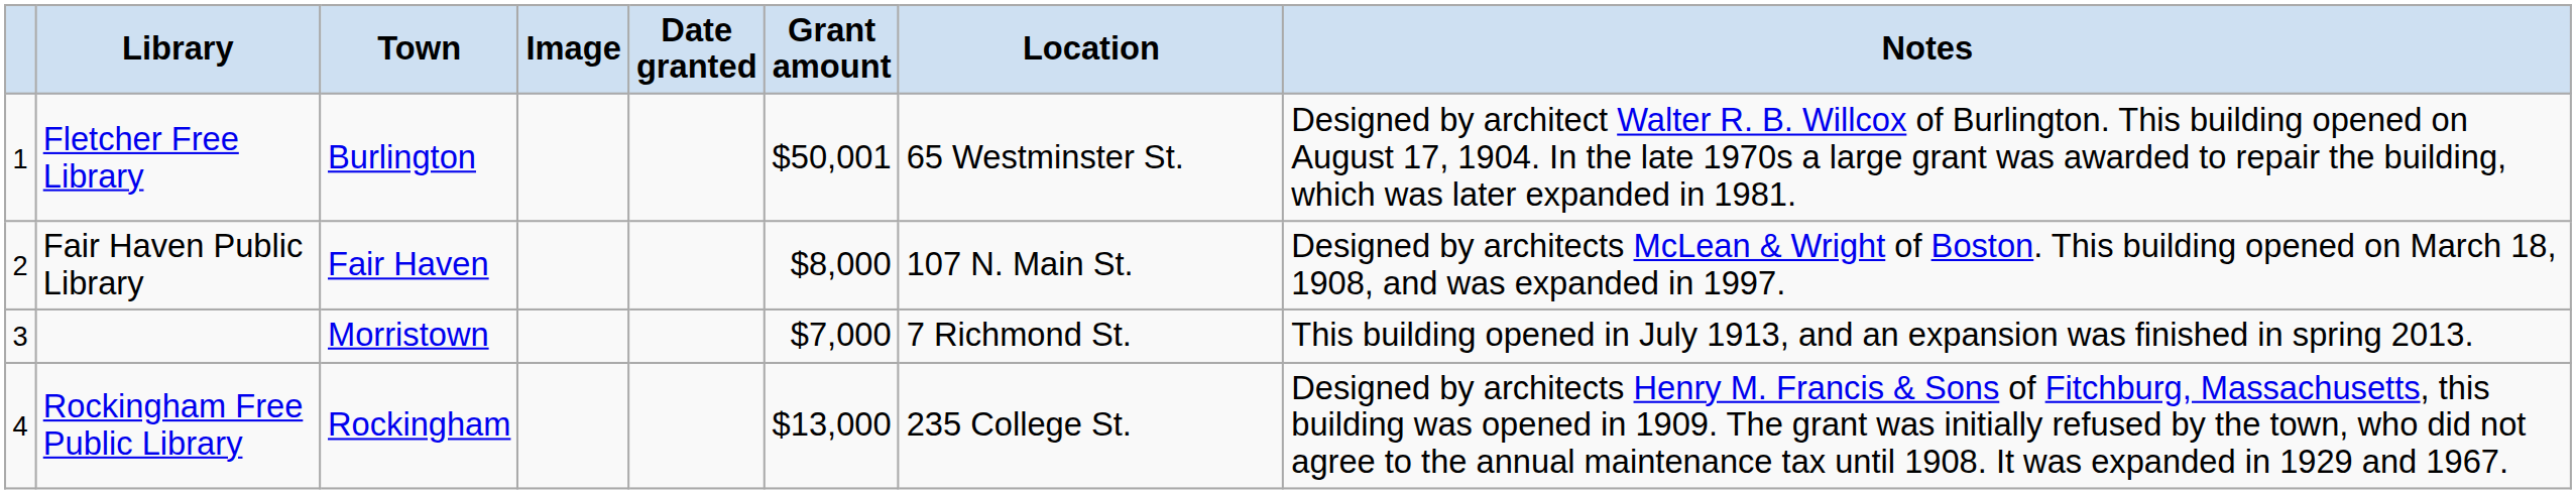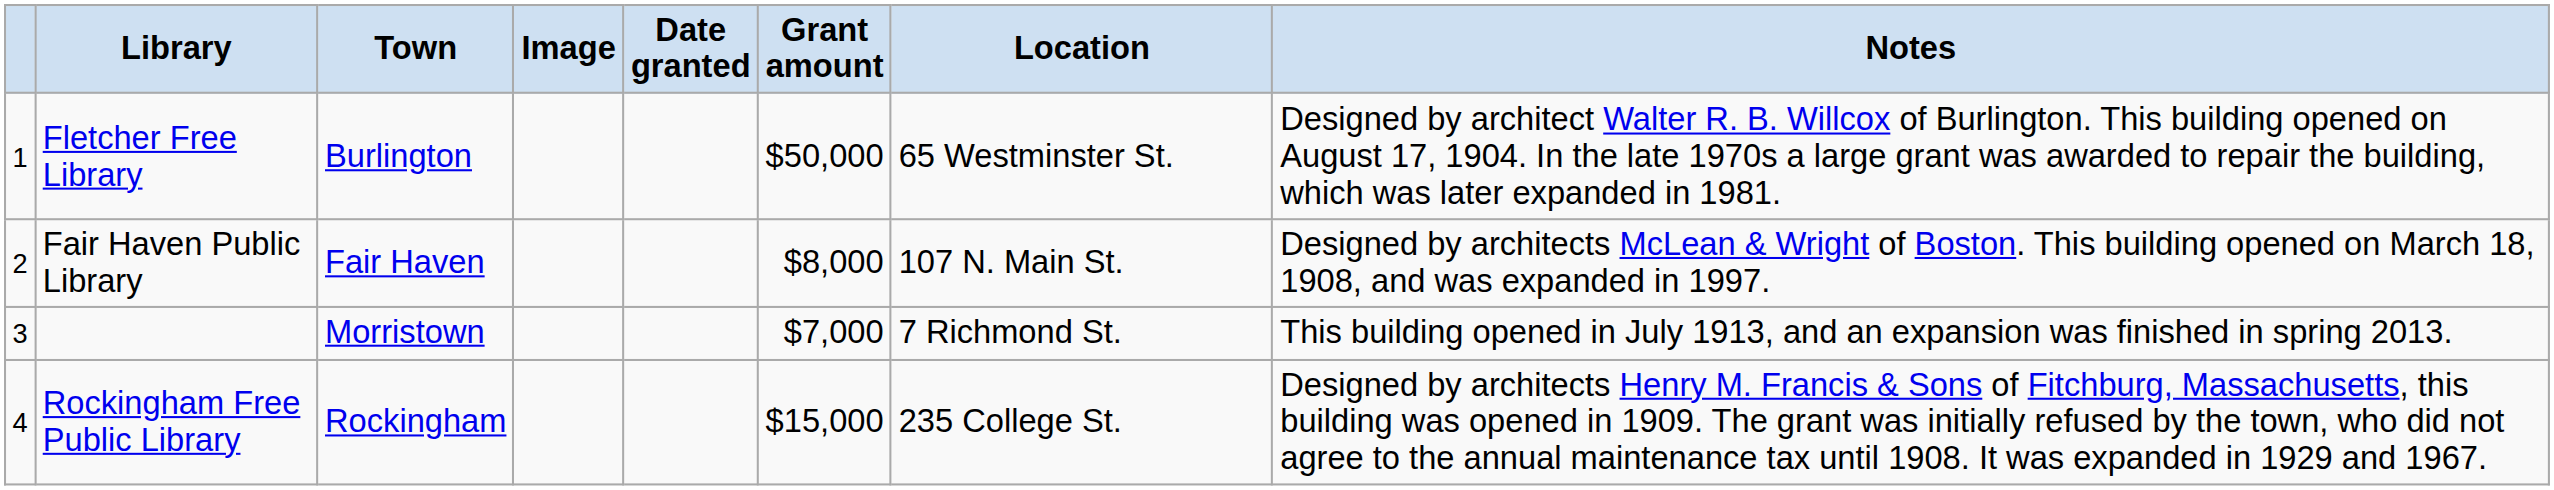 <table class="wikitable sortable" align="center">
 <tr>
 <th style="background-color:#CEE0F2;"></th>
 <th style="background-color:#CEE0F2;">Library</th>
 <th style="background-color:#CEE0F2;">Town</th>
 <th style="background-color:#CEE0F2;" class="unsortable">Image</th>
 <th style="background-color:#CEE0F2;">Date<br>granted</th>
 <th style="background-color:#CEE0F2;">Grant<br>amount</th>
 <th style="background-color:#CEE0F2;" width=15%>Location</th>
 <th style="background-color:#CEE0F2;" class="unsortable">Notes</th>
 </tr>
 <tr ->
 <td><small>1</small></td>
 <td><a href='#'>Fletcher Free Library</a></td>
 <td><a href='#'>Burlington</a></td>
 <td></td>
 <td></td>
-<td align=right>$50,001</td>
+<td align=right>$50,000</td>
 <td>65 Westminster St.<br><small></small></td>
 <td>Designed by architect <a href='#'>Walter R. B. Willcox</a> of Burlington. This building opened on August 17, 1904. In the late 1970s a large grant was awarded to repair the building, which was later expanded in 1981.</td>
 </tr>
 <tr ->
 <td><small>2</small></td>
 <td>Fair Haven Public Library</td>
 <td><a href='#'>Fair Haven</a></td>
 <td></td>
 <td></td>
 <td align=right>$8,000</td>
 <td>107 N. Main St.<br><small></small></td>
 <td>Designed by architects <a href='#'>McLean & Wright</a> of <a href='#'>Boston</a>. This building opened on March 18, 1908, and was expanded in 1997.</td>
 </tr>
 <tr ->
 <td align=center><small>3</small></td>
 <td></td>
 <td><a href='#'>Morristown</a></td>
 <td></td>
 <td></td>
 <td align=right>$7,000</td>
 <td>7 Richmond St.<br><small></small></td>
 <td>This building opened in July 1913, and an expansion was finished in spring 2013.</td>
 </tr>
 <tr ->
 <td><small>4</small></td>
 <td><a href='#'>Rockingham Free Public Library</a></td>
 <td><a href='#'>Rockingham</a></td>
 <td></td>
 <td></td>
-<td align=right>$13,000</td>
+<td align=right>$15,000</td>
 <td>235 College St.<br><small></small></td>
 <td>Designed by architects <a href='#'>Henry M. Francis & Sons</a> of <a href='#'>Fitchburg, Massachusetts</a>, this building was opened in 1909. The grant was initially refused by the town, who did not agree to the annual maintenance tax until 1908. It was expanded in 1929 and 1967.</td>
 </tr>
 </table>
